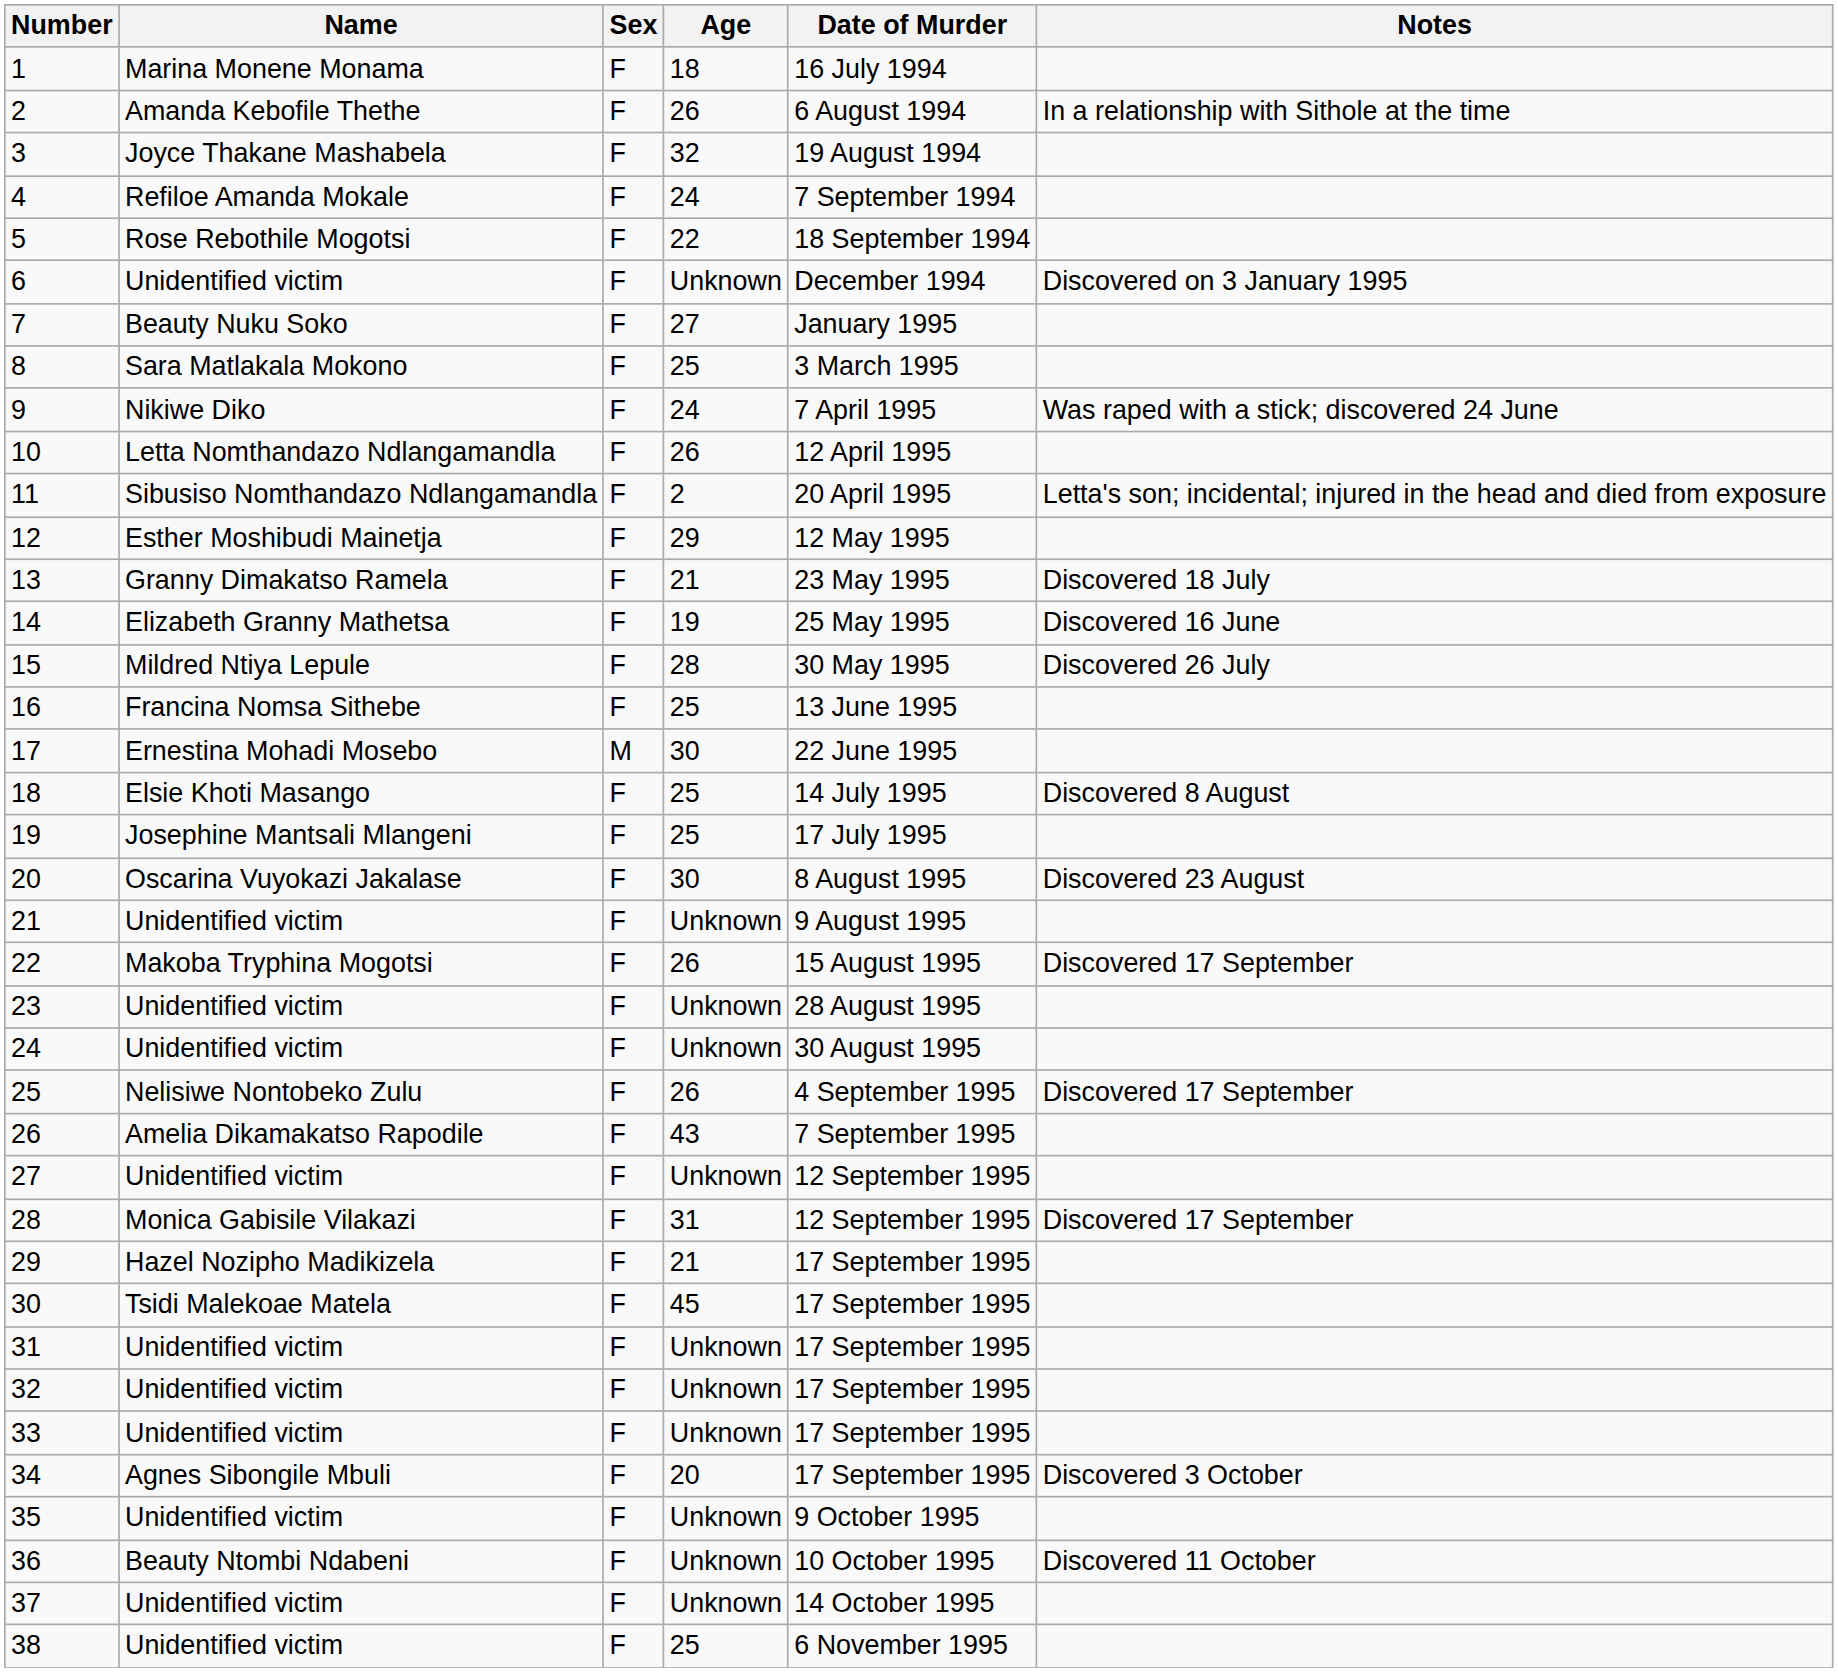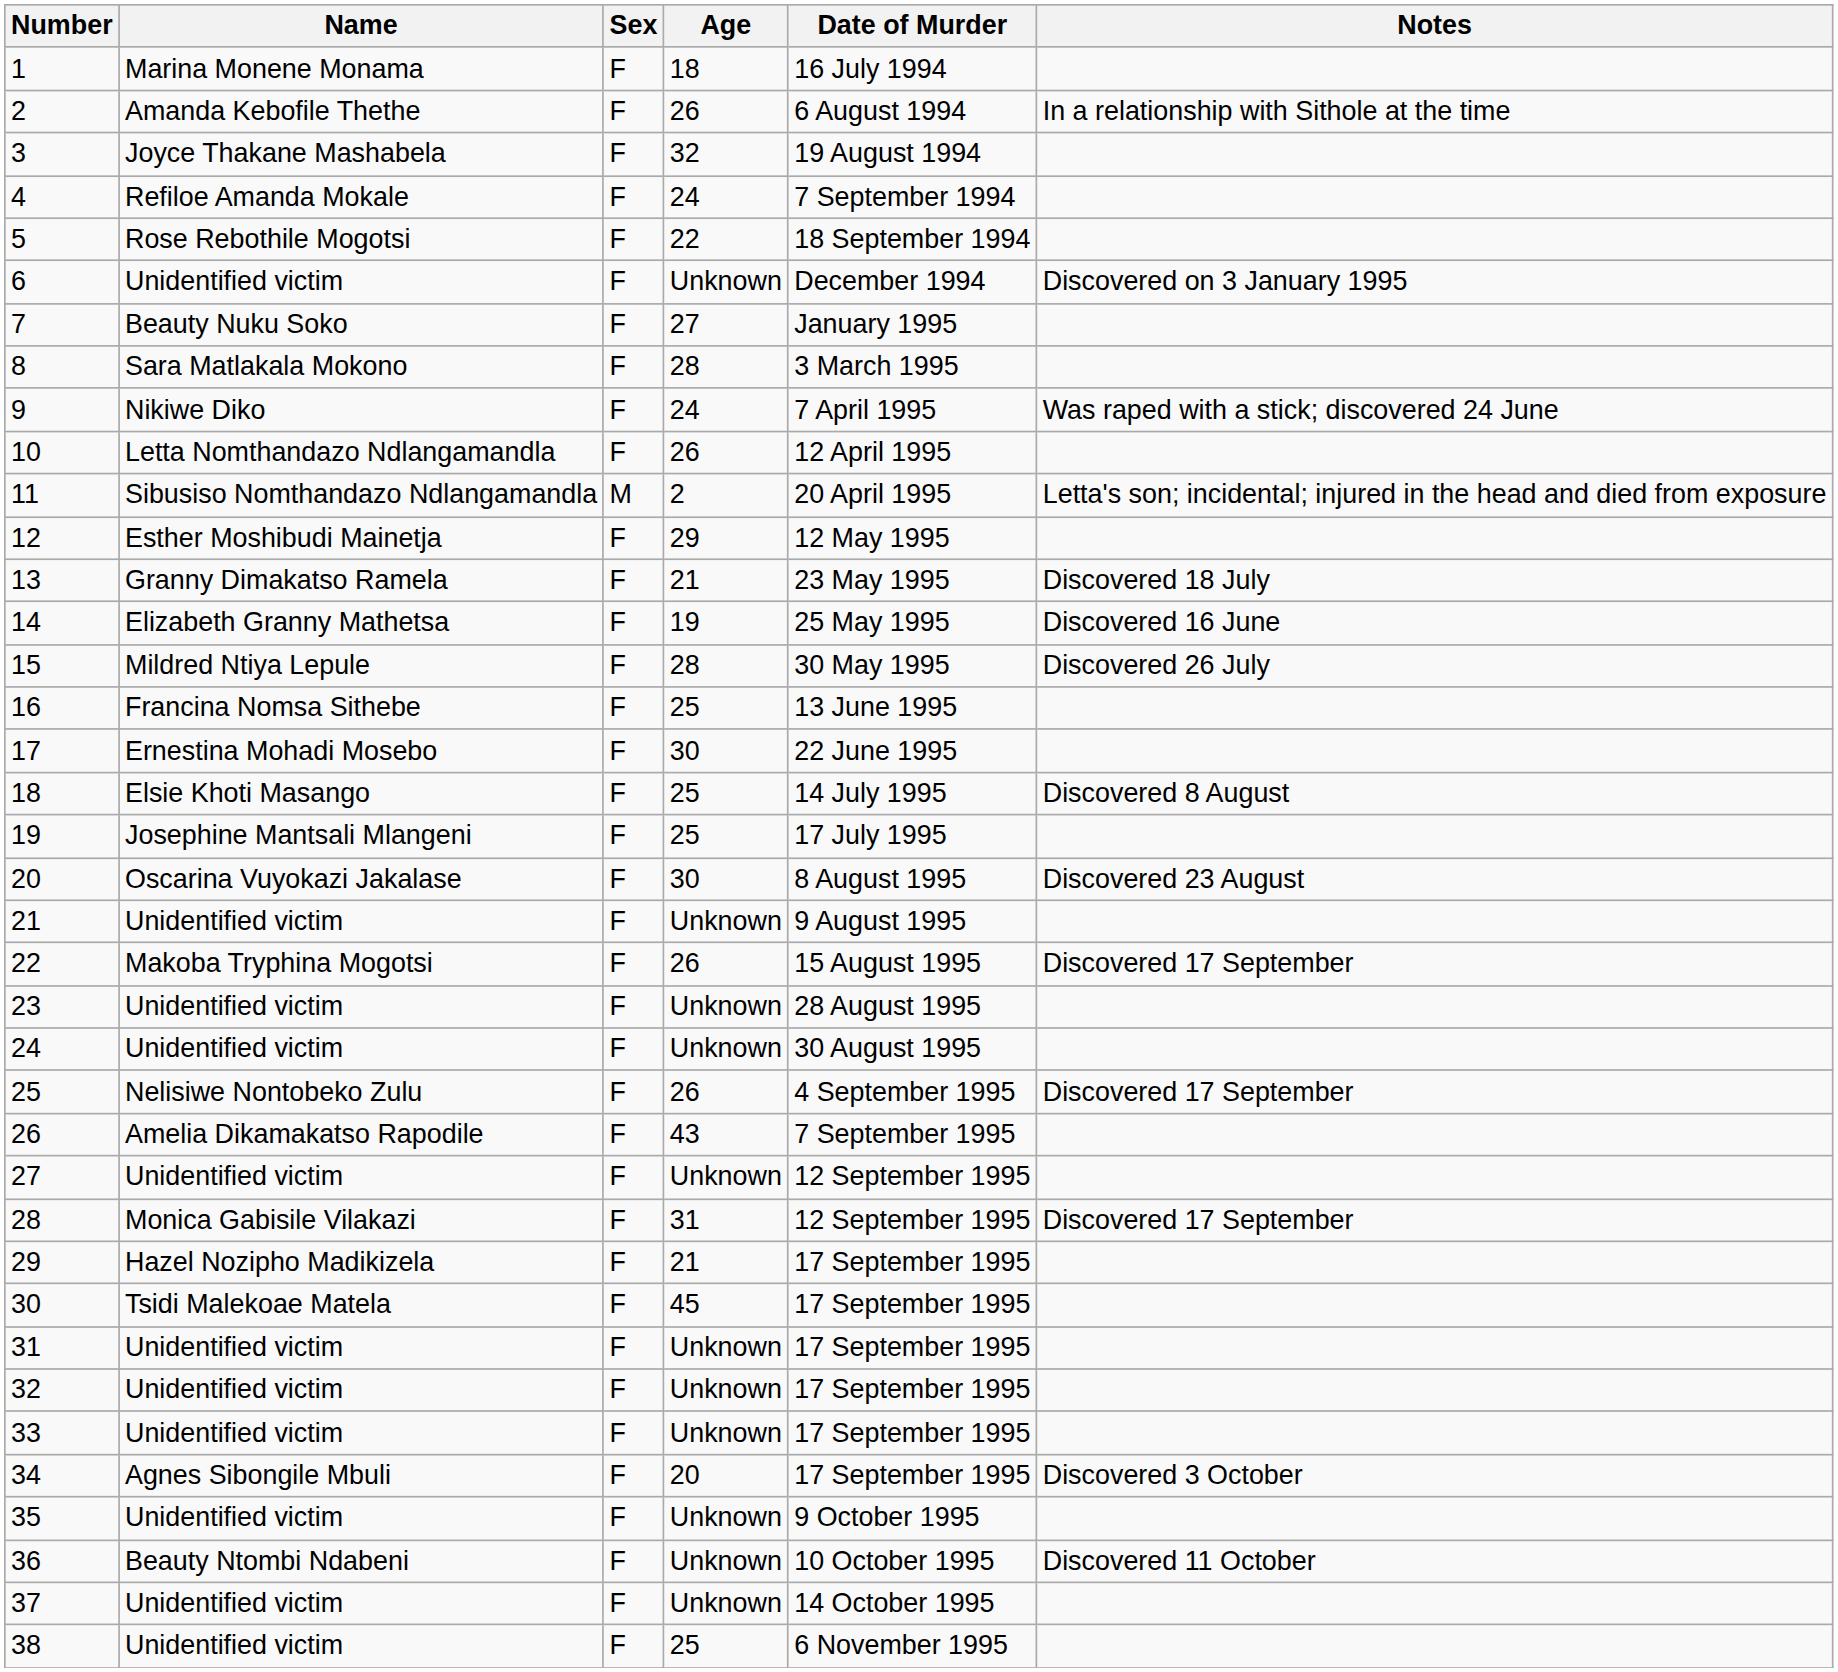 <table class="wikitable sortable">
 <tr>
 <th>Number</th>
 <th>Name</th>
 <th>Sex</th>
 <th>Age</th>
 <th>Date of Murder</th>
 <th>Notes</th>
 </tr>
 <tr>
 <td>1</td>
 <td>Marina Monene Monama</td>
 <td>F</td>
 <td>18</td>
 <td>16 July 1994</td>
 <td></td>
 </tr>
 <tr>
 <td>2</td>
 <td>Amanda Kebofile Thethe</td>
 <td>F</td>
 <td>26</td>
 <td>6 August 1994</td>
 <td>In a relationship with Sithole at the time</td>
 </tr>
 <tr>
 <td>3</td>
 <td>Joyce Thakane Mashabela</td>
 <td>F</td>
 <td>32</td>
 <td>19 August 1994</td>
 <td></td>
 </tr>
 <tr>
 <td>4</td>
 <td>Refiloe Amanda Mokale</td>
 <td>F</td>
 <td>24</td>
 <td>7 September 1994</td>
 <td></td>
 </tr>
 <tr>
 <td>5</td>
 <td>Rose Rebothile Mogotsi</td>
 <td>F</td>
 <td>22</td>
 <td>18 September 1994</td>
 <td></td>
 </tr>
 <tr>
 <td>6</td>
 <td>Unidentified victim</td>
 <td>F</td>
 <td>Unknown</td>
 <td>December 1994</td>
 <td>Discovered on 3 January 1995</td>
 </tr>
 <tr>
 <td>7</td>
 <td>Beauty Nuku Soko</td>
 <td>F</td>
 <td>27</td>
 <td>January 1995</td>
 <td></td>
 </tr>
 <tr>
 <td>8</td>
 <td>Sara Matlakala Mokono</td>
 <td>F</td>
-<td>25</td>
+<td>28</td>
 <td>3 March 1995</td>
 <td></td>
 </tr>
 <tr>
 <td>9</td>
 <td>Nikiwe Diko</td>
 <td>F</td>
 <td>24</td>
 <td>7 April 1995</td>
 <td>Was raped with a stick; discovered 24 June</td>
 </tr>
 <tr>
 <td>10</td>
 <td>Letta Nomthandazo Ndlangamandla</td>
 <td>F</td>
 <td>26</td>
 <td>12 April 1995</td>
 <td></td>
 </tr>
 <tr>
 <td>11</td>
 <td>Sibusiso Nomthandazo Ndlangamandla</td>
-<td>F</td>
+<td>M</td>
 <td>2</td>
 <td>20 April 1995</td>
 <td>Letta's son; incidental; injured in the head and died from exposure</td>
 </tr>
 <tr>
 <td>12</td>
 <td>Esther Moshibudi Mainetja</td>
 <td>F</td>
 <td>29</td>
 <td>12 May 1995</td>
 <td></td>
 </tr>
 <tr>
 <td>13</td>
 <td>Granny Dimakatso Ramela</td>
 <td>F</td>
 <td>21</td>
 <td>23 May 1995</td>
 <td>Discovered 18 July</td>
 </tr>
 <tr>
 <td>14</td>
 <td>Elizabeth Granny Mathetsa</td>
 <td>F</td>
 <td>19</td>
 <td>25 May 1995</td>
 <td>Discovered 16 June</td>
 </tr>
 <tr>
 <td>15</td>
 <td>Mildred Ntiya Lepule</td>
 <td>F</td>
 <td>28</td>
 <td>30 May 1995</td>
 <td>Discovered 26 July</td>
 </tr>
 <tr>
 <td>16</td>
 <td>Francina Nomsa Sithebe</td>
 <td>F</td>
 <td>25</td>
 <td>13 June 1995</td>
 <td></td>
 </tr>
 <tr>
 <td>17</td>
 <td>Ernestina Mohadi Mosebo</td>
-<td>M</td>
+<td>F</td>
 <td>30</td>
 <td>22 June 1995</td>
 <td></td>
 </tr>
 <tr>
 <td>18</td>
 <td>Elsie Khoti Masango</td>
 <td>F</td>
 <td>25</td>
 <td>14 July 1995</td>
 <td>Discovered 8 August</td>
 </tr>
 <tr>
 <td>19</td>
 <td>Josephine Mantsali Mlangeni</td>
 <td>F</td>
 <td>25</td>
 <td>17 July 1995</td>
 <td></td>
 </tr>
 <tr>
 <td>20</td>
 <td>Oscarina Vuyokazi Jakalase</td>
 <td>F</td>
 <td>30</td>
 <td>8 August 1995</td>
 <td>Discovered 23 August</td>
 </tr>
 <tr>
 <td>21</td>
 <td>Unidentified victim</td>
 <td>F</td>
 <td>Unknown</td>
 <td>9 August 1995</td>
 <td></td>
 </tr>
 <tr>
 <td>22</td>
 <td>Makoba Tryphina Mogotsi</td>
 <td>F</td>
 <td>26</td>
 <td>15 August 1995</td>
 <td>Discovered 17 September</td>
 </tr>
 <tr>
 <td>23</td>
 <td>Unidentified victim</td>
 <td>F</td>
 <td>Unknown</td>
 <td>28 August 1995</td>
 <td></td>
 </tr>
 <tr>
 <td>24</td>
 <td>Unidentified victim</td>
 <td>F</td>
 <td>Unknown</td>
 <td>30 August 1995</td>
 <td></td>
 </tr>
 <tr>
 <td>25</td>
 <td>Nelisiwe Nontobeko Zulu</td>
 <td>F</td>
 <td>26</td>
 <td>4 September 1995</td>
 <td>Discovered 17 September</td>
 </tr>
 <tr>
 <td>26</td>
 <td>Amelia Dikamakatso Rapodile</td>
 <td>F</td>
 <td>43</td>
 <td>7 September 1995</td>
 <td></td>
 </tr>
 <tr>
 <td>27</td>
 <td>Unidentified victim</td>
 <td>F</td>
 <td>Unknown</td>
 <td>12 September 1995</td>
 <td></td>
 </tr>
 <tr>
 <td>28</td>
 <td>Monica Gabisile Vilakazi</td>
 <td>F</td>
 <td>31</td>
 <td>12 September 1995</td>
 <td>Discovered 17 September</td>
 </tr>
 <tr>
 <td>29</td>
 <td>Hazel Nozipho Madikizela</td>
 <td>F</td>
 <td>21</td>
 <td>17 September 1995</td>
 <td></td>
 </tr>
 <tr>
 <td>30</td>
 <td>Tsidi Malekoae Matela</td>
 <td>F</td>
 <td>45</td>
 <td>17 September 1995</td>
 <td></td>
 </tr>
 <tr>
 <td>31</td>
 <td>Unidentified victim</td>
 <td>F</td>
 <td>Unknown</td>
 <td>17 September 1995</td>
 <td></td>
 </tr>
 <tr>
 <td>32</td>
 <td>Unidentified victim</td>
 <td>F</td>
 <td>Unknown</td>
 <td>17 September 1995</td>
 <td></td>
 </tr>
 <tr>
 <td>33</td>
 <td>Unidentified victim</td>
 <td>F</td>
 <td>Unknown</td>
 <td>17 September 1995</td>
 <td></td>
 </tr>
 <tr>
 <td>34</td>
 <td>Agnes Sibongile Mbuli</td>
 <td>F</td>
 <td>20</td>
 <td>17 September 1995</td>
 <td>Discovered 3 October</td>
 </tr>
 <tr>
 <td>35</td>
 <td>Unidentified victim</td>
 <td>F</td>
 <td>Unknown</td>
 <td>9 October 1995</td>
 <td></td>
 </tr>
 <tr>
 <td>36</td>
 <td>Beauty Ntombi Ndabeni</td>
 <td>F</td>
 <td>Unknown</td>
 <td>10 October 1995</td>
 <td>Discovered 11 October</td>
 </tr>
 <tr>
 <td>37</td>
 <td>Unidentified victim</td>
 <td>F</td>
 <td>Unknown</td>
 <td>14 October 1995</td>
 <td></td>
 </tr>
 <tr>
 <td>38</td>
 <td>Unidentified victim</td>
 <td>F</td>
 <td>25</td>
 <td>6 November 1995</td>
 <td></td>
 </tr>
 </table>
